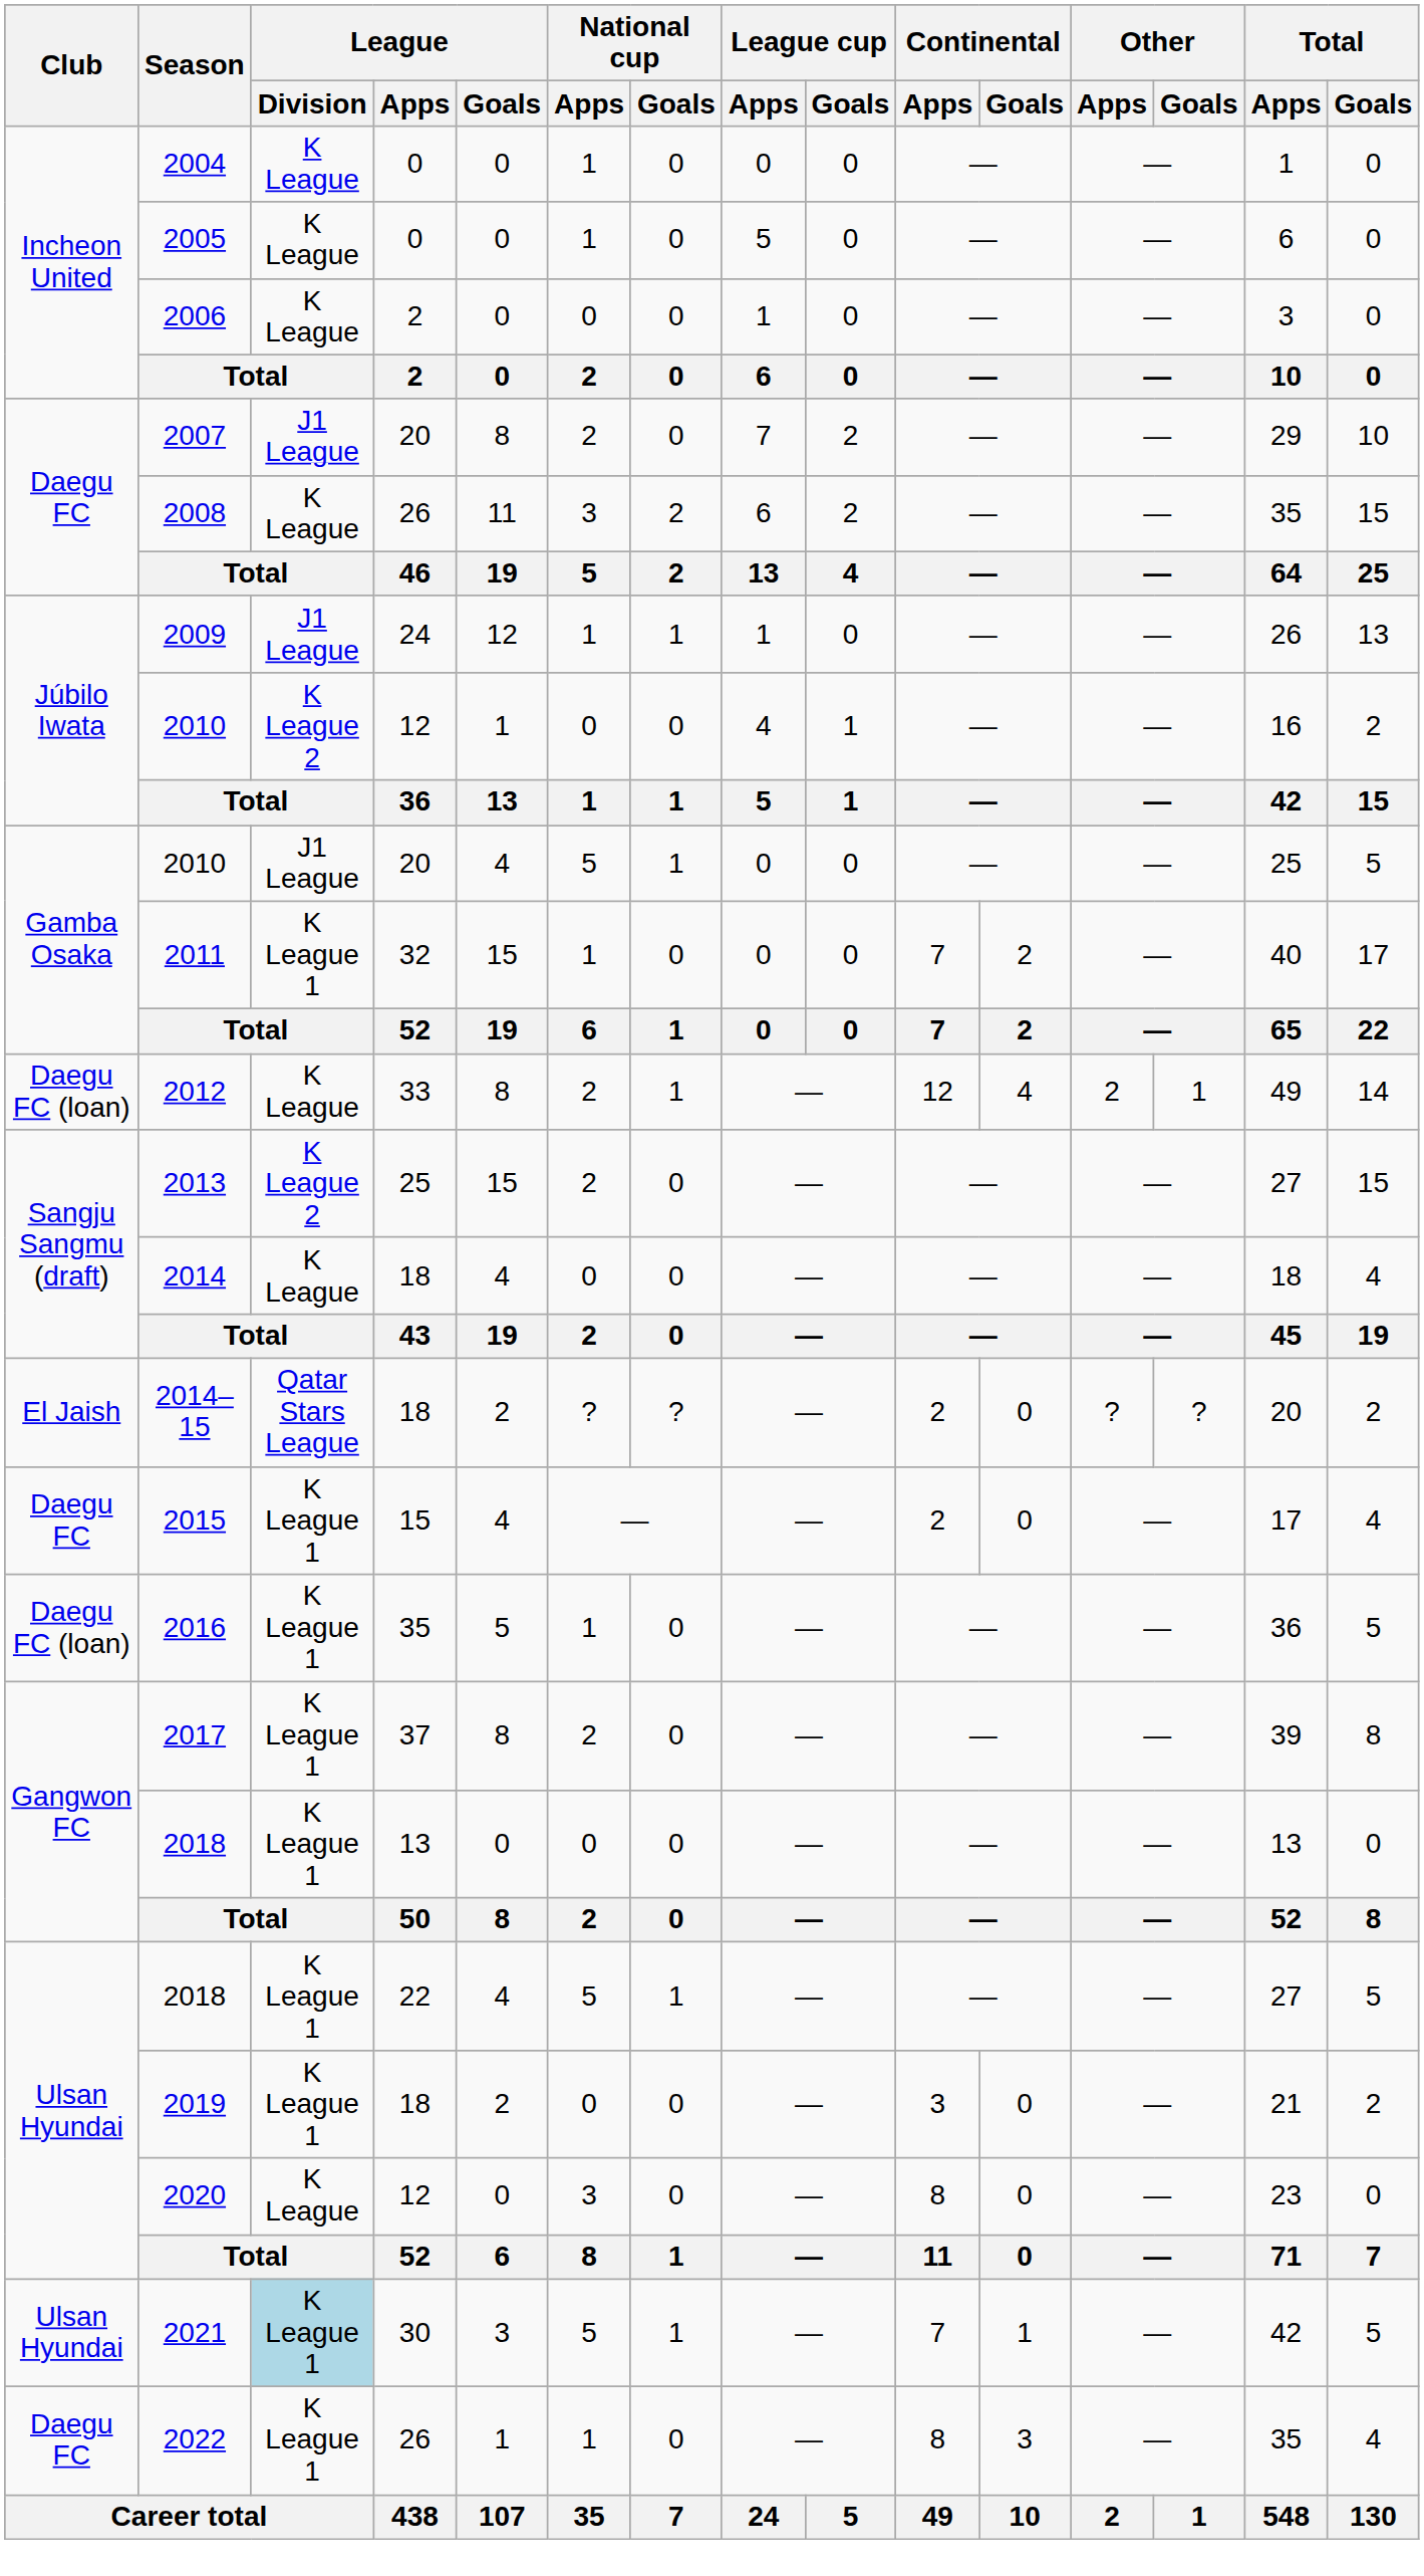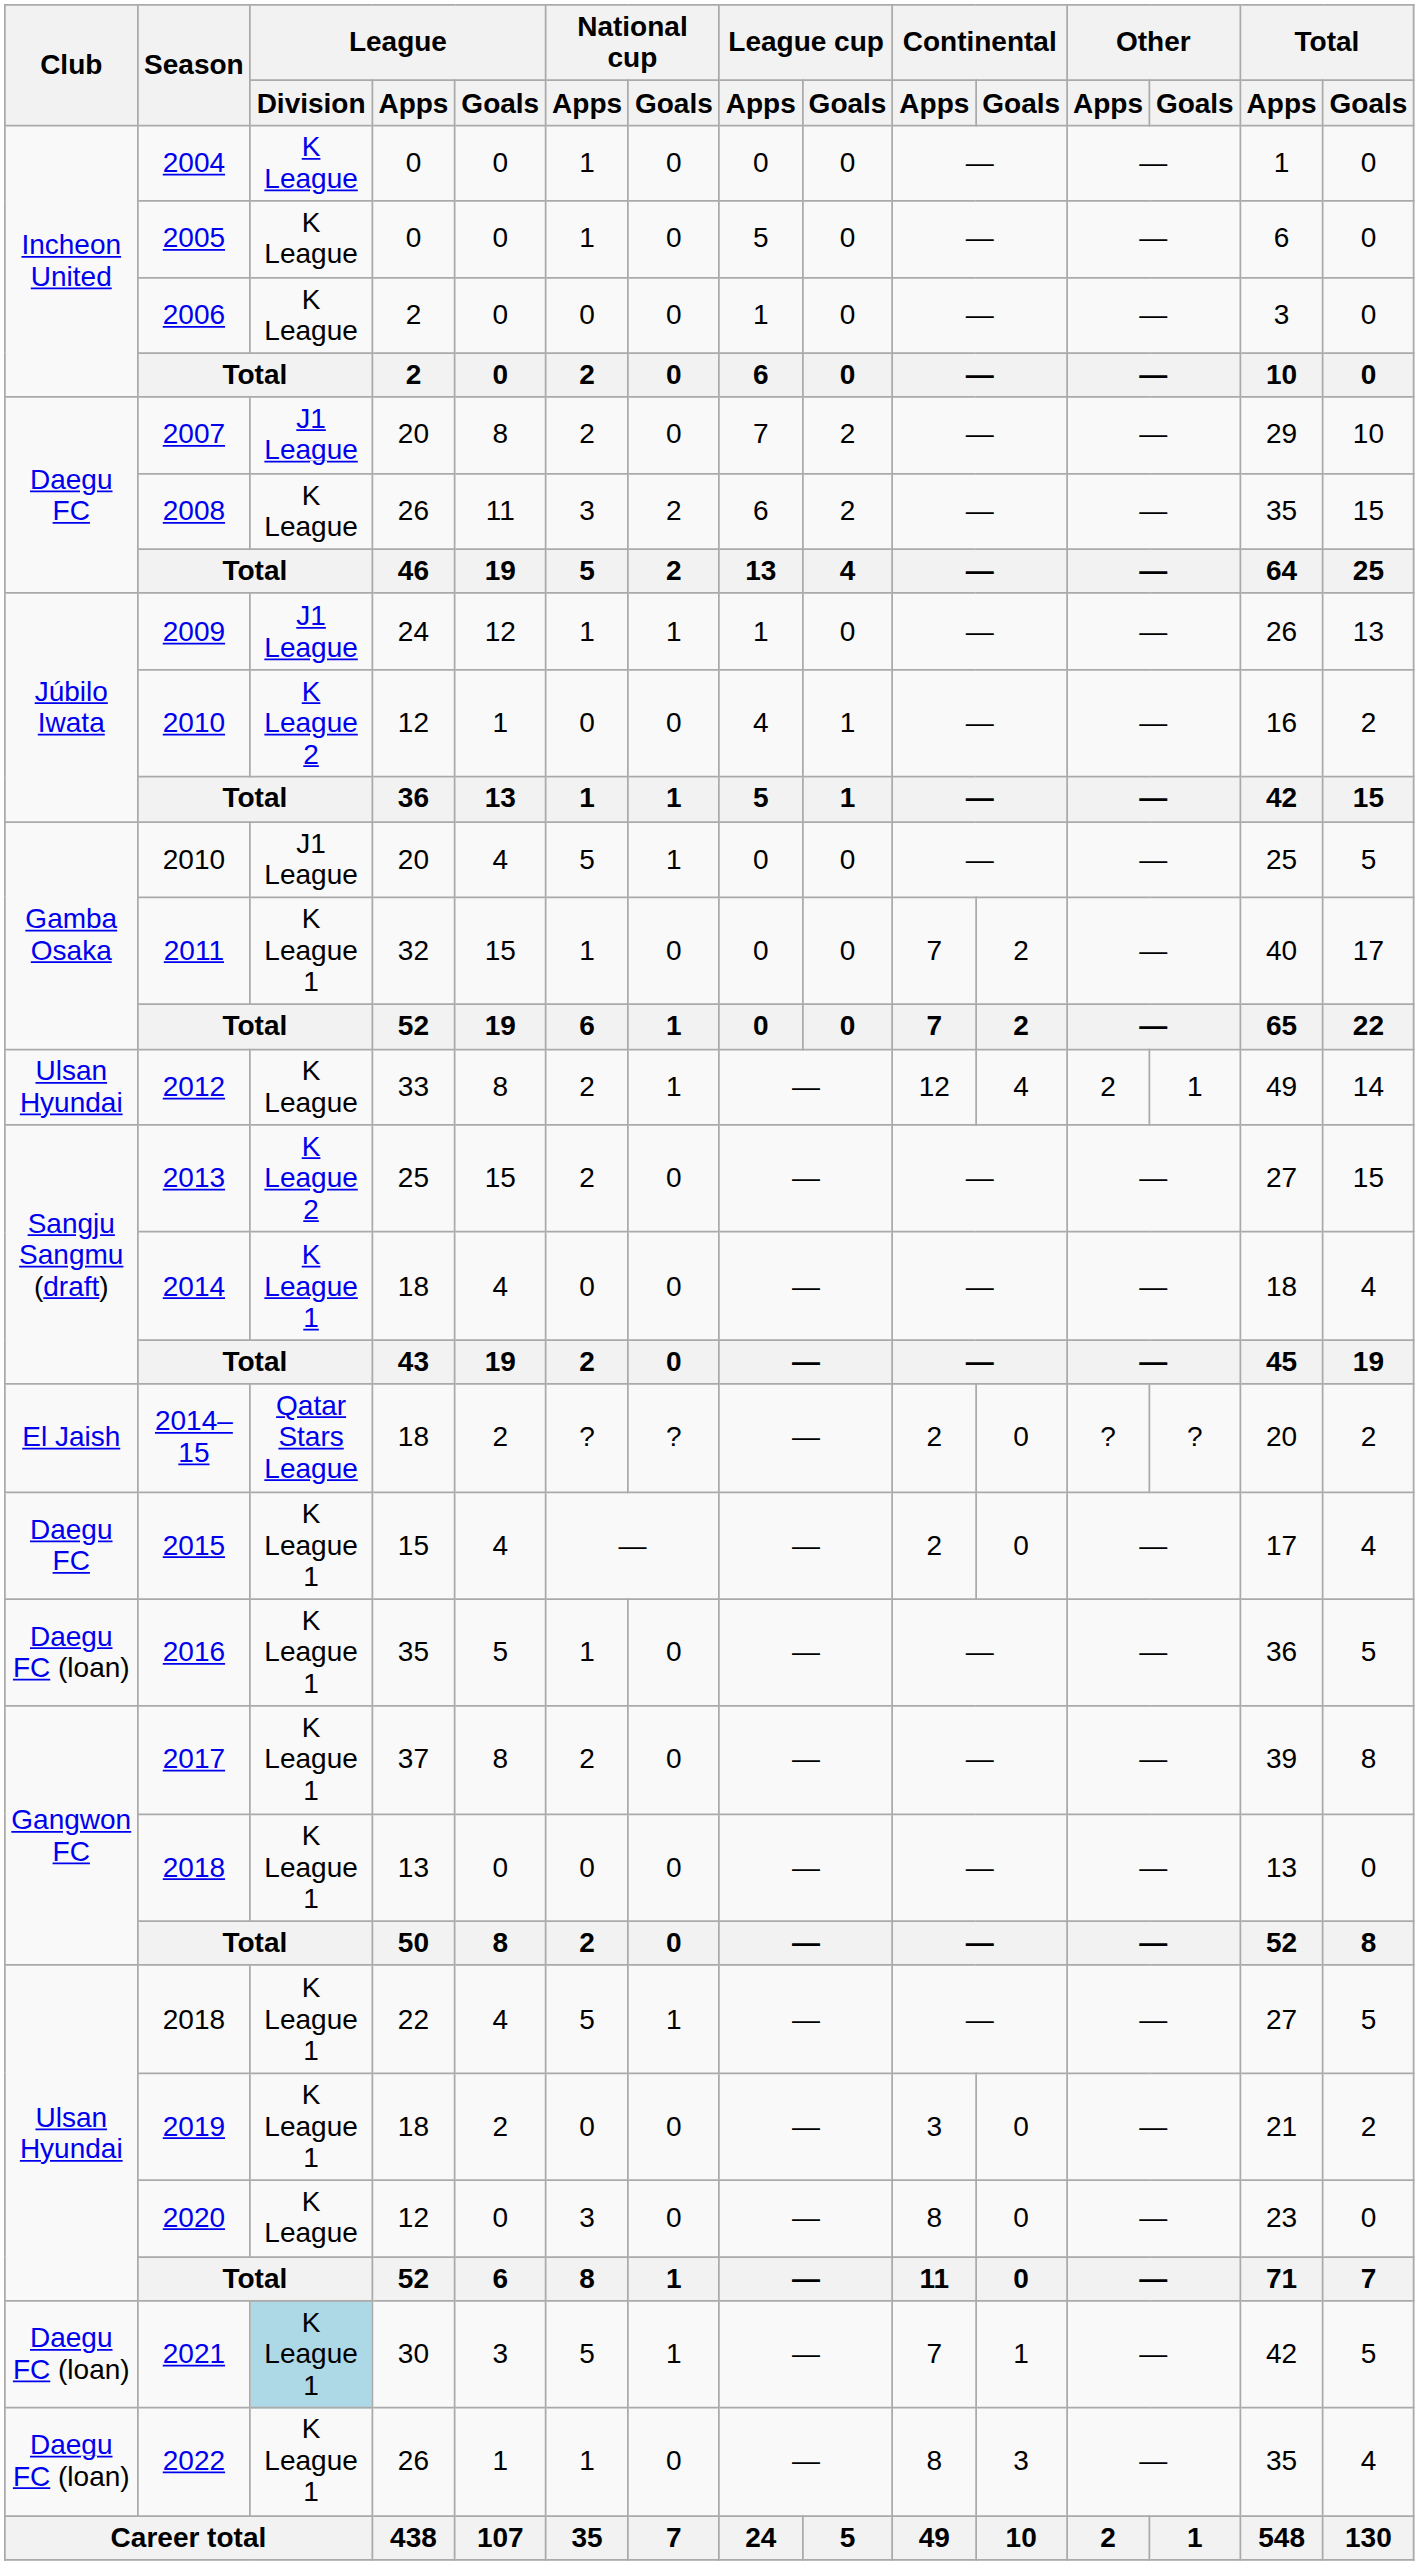 <table class="wikitable" style="text-align:center">
 <tr>
 <th rowspan="2">Club</th>
 <th rowspan="2">Season</th>
 <th colspan="3">League</th>
 <th colspan="2">National cup</th>
 <th colspan="2">League cup</th>
 <th colspan="2">Continental</th>
 <th colspan="2">Other</th>
 <th colspan="2">Total</th>
 </tr>
 <tr>
 <th>Division</th>
 <th>Apps</th>
 <th>Goals</th>
 <th>Apps</th>
 <th>Goals</th>
 <th>Apps</th>
 <th>Goals</th>
 <th>Apps</th>
 <th>Goals</th>
 <th>Apps</th>
 <th>Goals</th>
 <th>Apps</th>
 <th>Goals</th>
 </tr>
 <tr>
 <td rowspan="4"><a href='#'>Incheon United</a></td>
 <td><a href='#'>2004</a></td>
 <td><a href='#'>K League</a></td>
 <td>0</td>
 <td>0</td>
 <td>1</td>
 <td>0</td>
 <td>0</td>
 <td>0</td>
 <td colspan="2">—</td>
 <td colspan="2">—</td>
 <td>1</td>
 <td>0</td>
 </tr>
 <tr>
 <td><a href='#'>2005</a></td>
 <td>K League</td>
 <td>0</td>
 <td>0</td>
 <td>1</td>
 <td>0</td>
 <td>5</td>
 <td>0</td>
 <td colspan="2">—</td>
 <td colspan="2">—</td>
 <td>6</td>
 <td>0</td>
 </tr>
 <tr>
 <td><a href='#'>2006</a></td>
 <td>K League</td>
 <td>2</td>
 <td>0</td>
 <td>0</td>
 <td>0</td>
 <td>1</td>
 <td>0</td>
 <td colspan="2">—</td>
 <td colspan="2">—</td>
 <td>3</td>
 <td>0</td>
 </tr>
 <tr>
 <th colspan="2">Total</th>
 <th>2</th>
 <th>0</th>
 <th>2</th>
 <th>0</th>
 <th>6</th>
 <th>0</th>
 <th colspan="2">—</th>
 <th colspan="2">—</th>
 <th>10</th>
 <th>0</th>
 </tr>
 <tr>
 <td rowspan="3"><a href='#'>Daegu FC</a></td>
 <td><a href='#'>2007</a></td>
 <td><a href='#'>J1 League</a></td>
 <td>20</td>
 <td>8</td>
 <td>2</td>
 <td>0</td>
 <td>7</td>
 <td>2</td>
 <td colspan="2">—</td>
 <td colspan="2">—</td>
 <td>29</td>
 <td>10</td>
 </tr>
 <tr>
 <td><a href='#'>2008</a></td>
 <td>K League</td>
 <td>26</td>
 <td>11</td>
 <td>3</td>
 <td>2</td>
 <td>6</td>
 <td>2</td>
 <td colspan="2">—</td>
 <td colspan="2">—</td>
 <td>35</td>
 <td>15</td>
 </tr>
 <tr>
 <th colspan="2">Total</th>
 <th>46</th>
 <th>19</th>
 <th>5</th>
 <th>2</th>
 <th>13</th>
 <th>4</th>
 <th colspan="2">—</th>
 <th colspan="2">—</th>
 <th>64</th>
 <th>25</th>
 </tr>
 <tr>
 <td rowspan="3"><a href='#'>Júbilo Iwata</a></td>
 <td><a href='#'>2009</a></td>
 <td><a href='#'>J1 League</a></td>
 <td>24</td>
 <td>12</td>
 <td>1</td>
 <td>1</td>
 <td>1</td>
 <td>0</td>
 <td colspan="2">—</td>
 <td colspan="2">—</td>
 <td>26</td>
 <td>13</td>
 </tr>
 <tr>
 <td><a href='#'>2010</a></td>
 <td><a href='#'>K League 2</a></td>
 <td>12</td>
 <td>1</td>
 <td>0</td>
 <td>0</td>
 <td>4</td>
 <td>1</td>
 <td colspan="2">—</td>
 <td colspan="2">—</td>
 <td>16</td>
 <td>2</td>
 </tr>
 <tr>
 <th colspan="2">Total</th>
 <th>36</th>
 <th>13</th>
 <th>1</th>
 <th>1</th>
 <th>5</th>
 <th>1</th>
 <th colspan="2">—</th>
 <th colspan="2">—</th>
 <th>42</th>
 <th>15</th>
 </tr>
 <tr>
 <td rowspan="3"><a href='#'>Gamba Osaka</a></td>
 <td>2010</td>
 <td>J1 League</td>
 <td>20</td>
 <td>4</td>
 <td>5</td>
 <td>1</td>
 <td>0</td>
 <td>0</td>
 <td colspan="2">—</td>
 <td colspan="2">—</td>
 <td>25</td>
 <td>5</td>
 </tr>
 <tr>
 <td><a href='#'>2011</a></td>
 <td>K League 1</td>
 <td>32</td>
 <td>15</td>
 <td>1</td>
 <td>0</td>
 <td>0</td>
 <td>0</td>
 <td>7</td>
 <td>2</td>
 <td colspan="2">—</td>
 <td>40</td>
 <td>17</td>
 </tr>
 <tr>
 <th colspan="2">Total</th>
 <th>52</th>
 <th>19</th>
 <th>6</th>
 <th>1</th>
 <th>0</th>
 <th>0</th>
 <th>7</th>
 <th>2</th>
 <th colspan="2">—</th>
 <th>65</th>
 <th>22</th>
 </tr>
 <tr>
-<td><a href='#'>Daegu FC</a> (loan)</td>
+<td><a href='#'>Ulsan Hyundai</a></td>
 <td><a href='#'>2012</a></td>
 <td>K League</td>
 <td>33</td>
 <td>8</td>
 <td>2</td>
 <td>1</td>
 <td colspan="2">—</td>
 <td>12</td>
 <td>4</td>
 <td>2</td>
 <td>1</td>
 <td>49</td>
 <td>14</td>
 </tr>
 <tr>
 <td rowspan="3"><a href='#'>Sangju Sangmu</a> (<a href='#'>draft</a>)</td>
 <td><a href='#'>2013</a></td>
 <td><a href='#'>K League 2</a></td>
 <td>25</td>
 <td>15</td>
 <td>2</td>
 <td>0</td>
 <td colspan="2">—</td>
 <td colspan="2">—</td>
 <td colspan="2">—</td>
 <td>27</td>
 <td>15</td>
 </tr>
 <tr>
 <td><a href='#'>2014</a></td>
-<td>K League</td>
+<td><a href='#'>K League 1</a></td>
 <td>18</td>
 <td>4</td>
 <td>0</td>
 <td>0</td>
 <td colspan="2">—</td>
 <td colspan="2">—</td>
 <td colspan="2">—</td>
 <td>18</td>
 <td>4</td>
 </tr>
 <tr>
 <th colspan="2">Total</th>
 <th>43</th>
 <th>19</th>
 <th>2</th>
 <th>0</th>
 <th colspan="2">—</th>
 <th colspan="2">—</th>
 <th colspan="2">—</th>
 <th>45</th>
 <th>19</th>
 </tr>
 <tr>
 <td><a href='#'>El Jaish</a></td>
 <td><a href='#'>2014–15</a></td>
 <td><a href='#'>Qatar Stars League</a></td>
 <td>18</td>
 <td>2</td>
 <td>?</td>
 <td>?</td>
 <td colspan="2">—</td>
 <td>2</td>
 <td>0</td>
 <td>?</td>
 <td>?</td>
 <td>20</td>
 <td>2</td>
 </tr>
 <tr>
 <td><a href='#'>Daegu FC</a></td>
 <td><a href='#'>2015</a></td>
 <td>K League 1</td>
 <td>15</td>
 <td>4</td>
 <td colspan="2">—</td>
 <td colspan="2">—</td>
 <td>2</td>
 <td>0</td>
 <td colspan="2">—</td>
 <td>17</td>
 <td>4</td>
 </tr>
 <tr>
 <td><a href='#'>Daegu FC</a> (loan)</td>
 <td><a href='#'>2016</a></td>
 <td>K League 1</td>
 <td>35</td>
 <td>5</td>
 <td>1</td>
 <td>0</td>
 <td colspan="2">—</td>
 <td colspan="2">—</td>
 <td colspan="2">—</td>
 <td>36</td>
 <td>5</td>
 </tr>
 <tr>
 <td rowspan="3"><a href='#'>Gangwon FC</a></td>
 <td><a href='#'>2017</a></td>
 <td>K League 1</td>
 <td>37</td>
 <td>8</td>
 <td>2</td>
 <td>0</td>
 <td colspan="2">—</td>
 <td colspan="2">—</td>
 <td colspan="2">—</td>
 <td>39</td>
 <td>8</td>
 </tr>
 <tr>
 <td><a href='#'>2018</a></td>
 <td>K League 1</td>
 <td>13</td>
 <td>0</td>
 <td>0</td>
 <td>0</td>
 <td colspan="2">—</td>
 <td colspan="2">—</td>
 <td colspan="2">—</td>
 <td>13</td>
 <td>0</td>
 </tr>
 <tr>
 <th colspan="2">Total</th>
 <th>50</th>
 <th>8</th>
 <th>2</th>
 <th>0</th>
 <th colspan="2">—</th>
 <th colspan="2">—</th>
 <th colspan="2">—</th>
 <th>52</th>
 <th>8</th>
 </tr>
 <tr>
 <td rowspan="4"><a href='#'>Ulsan Hyundai</a></td>
 <td>2018</td>
 <td>K League 1</td>
 <td>22</td>
 <td>4</td>
 <td>5</td>
 <td>1</td>
 <td colspan="2">—</td>
 <td colspan="2">—</td>
 <td colspan="2">—</td>
 <td>27</td>
 <td>5</td>
 </tr>
 <tr>
 <td><a href='#'>2019</a></td>
 <td>K League 1</td>
 <td>18</td>
 <td>2</td>
 <td>0</td>
 <td>0</td>
 <td colspan="2">—</td>
 <td>3</td>
 <td>0</td>
 <td colspan="2">—</td>
 <td>21</td>
 <td>2</td>
 </tr>
 <tr>
 <td><a href='#'>2020</a></td>
 <td>K League</td>
 <td>12</td>
 <td>0</td>
 <td>3</td>
 <td>0</td>
 <td colspan="2">—</td>
 <td>8</td>
 <td>0</td>
 <td colspan="2">—</td>
 <td>23</td>
 <td>0</td>
 </tr>
 <tr>
 <th colspan="2">Total</th>
 <th>52</th>
 <th>6</th>
 <th>8</th>
 <th>1</th>
 <th colspan="2">—</th>
 <th>11</th>
 <th>0</th>
 <th colspan="2">—</th>
 <th>71</th>
 <th>7</th>
 </tr>
 <tr>
-<td><a href='#'>Ulsan Hyundai</a></td>
+<td><a href='#'>Daegu FC</a> (loan)</td>
 <td><a href='#'>2021</a></td>
 <td style="background: lightblue;">K League 1</td>
 <td>30</td>
 <td>3</td>
 <td>5</td>
 <td>1</td>
 <td colspan="2">—</td>
 <td>7</td>
 <td>1</td>
 <td colspan="2">—</td>
 <td>42</td>
 <td>5</td>
 </tr>
 <tr>
-<td><a href='#'>Daegu FC</a></td>
+<td><a href='#'>Daegu FC</a> (loan)</td>
 <td><a href='#'>2022</a></td>
 <td>K League 1</td>
 <td>26</td>
 <td>1</td>
 <td>1</td>
 <td>0</td>
 <td colspan="2">—</td>
 <td>8</td>
 <td>3</td>
 <td colspan="2">—</td>
 <td>35</td>
 <td>4</td>
 </tr>
 <tr>
 <th colspan="3">Career total</th>
 <th>438</th>
 <th>107</th>
 <th>35</th>
 <th>7</th>
 <th>24</th>
 <th>5</th>
 <th>49</th>
 <th>10</th>
 <th>2</th>
 <th>1</th>
 <th>548</th>
 <th>130</th>
 </tr>
 </table>
